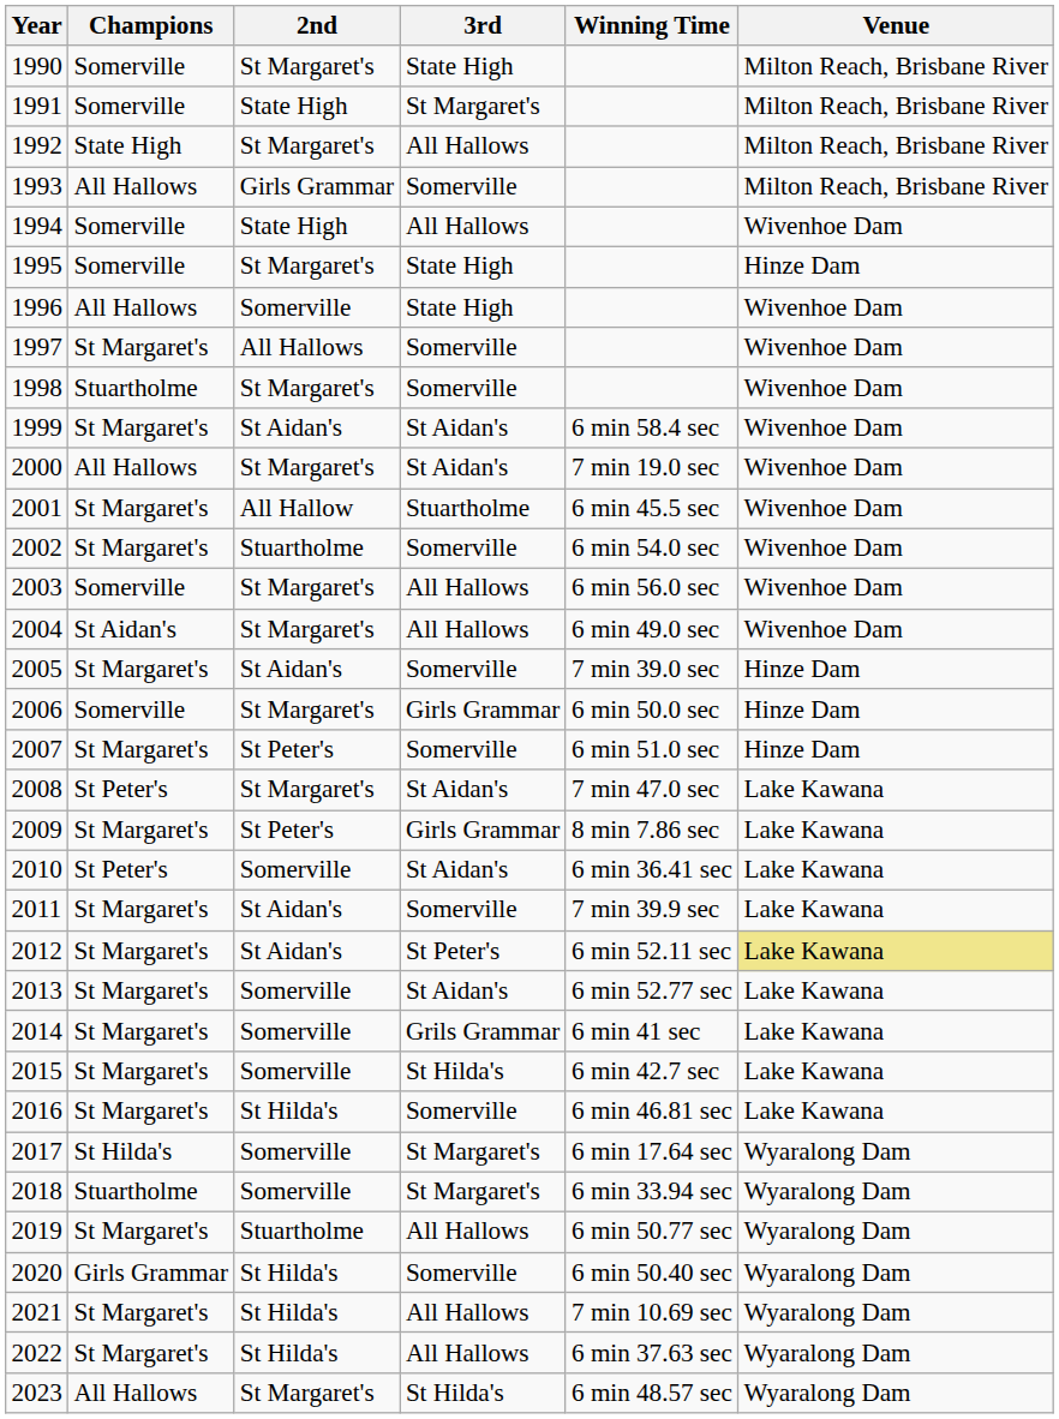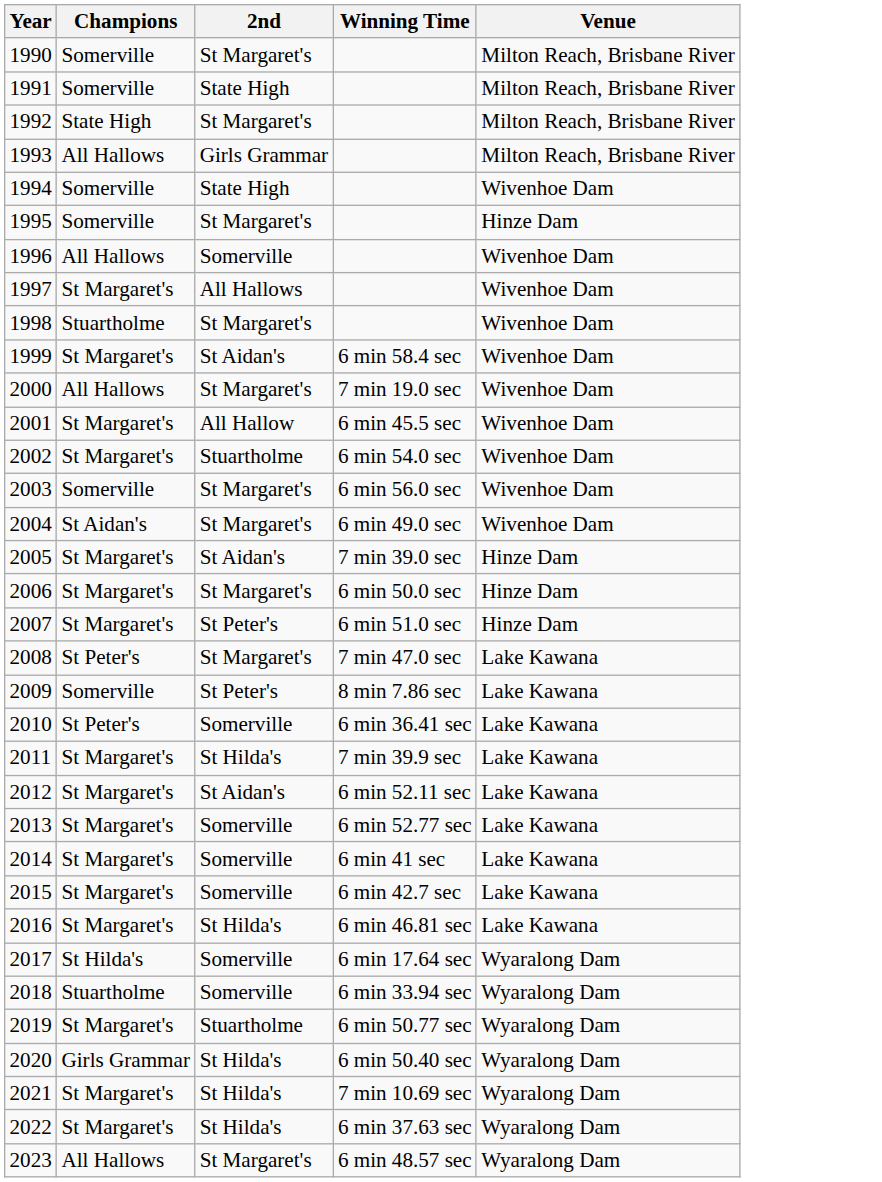 <table class="wikitable sortable">
 <tr>
 <th>Year</th>
 <th>Champions</th>
 <th>2nd</th>
-<th>3rd</th>
 <th>Winning Time</th>
 <th>Venue</th>
 </tr>
 <tr>
 <td>1990</td>
 <td>Somerville</td>
 <td>St Margaret's</td>
-<td>State High</td>
 <td></td>
 <td>Milton Reach, Brisbane River</td>
 </tr>
 <tr>
 <td>1991</td>
 <td>Somerville</td>
 <td>State High</td>
-<td>St Margaret's</td>
 <td></td>
 <td>Milton Reach, Brisbane River</td>
 </tr>
 <tr>
 <td>1992</td>
 <td>State High</td>
 <td>St Margaret's</td>
-<td>All Hallows</td>
 <td></td>
 <td>Milton Reach, Brisbane River</td>
 </tr>
 <tr>
 <td>1993</td>
 <td>All Hallows</td>
 <td>Girls Grammar</td>
-<td>Somerville</td>
 <td></td>
 <td>Milton Reach, Brisbane River</td>
 </tr>
 <tr>
 <td>1994</td>
 <td>Somerville</td>
 <td>State High</td>
-<td>All Hallows</td>
 <td></td>
 <td>Wivenhoe Dam</td>
 </tr>
 <tr>
 <td>1995</td>
 <td>Somerville</td>
 <td>St Margaret's</td>
-<td>State High</td>
 <td></td>
 <td>Hinze Dam</td>
 </tr>
 <tr>
 <td>1996</td>
 <td>All Hallows</td>
 <td>Somerville</td>
-<td>State High</td>
 <td></td>
 <td>Wivenhoe Dam</td>
 </tr>
 <tr>
 <td>1997</td>
 <td>St Margaret's</td>
 <td>All Hallows</td>
-<td>Somerville</td>
 <td></td>
 <td>Wivenhoe Dam</td>
 </tr>
 <tr>
 <td>1998</td>
 <td>Stuartholme</td>
 <td>St Margaret's</td>
-<td>Somerville</td>
 <td></td>
 <td>Wivenhoe Dam</td>
 </tr>
 <tr>
 <td>1999</td>
 <td>St Margaret's</td>
-<td>St Aidan's</td>
 <td>St Aidan's</td>
 <td>6 min 58.4 sec</td>
 <td>Wivenhoe Dam</td>
 </tr>
 <tr>
 <td>2000</td>
 <td>All Hallows</td>
 <td>St Margaret's</td>
-<td>St Aidan's</td>
 <td>7 min 19.0 sec</td>
 <td>Wivenhoe Dam</td>
 </tr>
 <tr>
 <td>2001</td>
 <td>St Margaret's</td>
 <td>All Hallow</td>
-<td>Stuartholme</td>
 <td>6 min 45.5 sec</td>
 <td>Wivenhoe Dam</td>
 </tr>
 <tr>
 <td>2002</td>
 <td>St Margaret's</td>
 <td>Stuartholme</td>
-<td>Somerville</td>
 <td>6 min 54.0 sec</td>
 <td>Wivenhoe Dam</td>
 </tr>
 <tr>
 <td>2003</td>
 <td>Somerville</td>
 <td>St Margaret's</td>
-<td>All Hallows</td>
 <td>6 min 56.0 sec</td>
 <td>Wivenhoe Dam</td>
 </tr>
 <tr>
 <td>2004</td>
 <td>St Aidan's</td>
 <td>St Margaret's</td>
-<td>All Hallows</td>
 <td>6 min 49.0 sec</td>
 <td>Wivenhoe Dam</td>
 </tr>
 <tr>
 <td>2005</td>
 <td>St Margaret's</td>
 <td>St Aidan's</td>
-<td>Somerville</td>
 <td>7 min 39.0 sec</td>
 <td>Hinze Dam</td>
 </tr>
 <tr>
 <td>2006</td>
-<td>Somerville</td>
 <td>St Margaret's</td>
-<td>Girls Grammar</td>
+<td>St Margaret's</td>
 <td>6 min 50.0 sec</td>
 <td>Hinze Dam</td>
 </tr>
 <tr>
 <td>2007</td>
 <td>St Margaret's</td>
 <td>St Peter's</td>
-<td>Somerville</td>
 <td>6 min 51.0 sec</td>
 <td>Hinze Dam</td>
 </tr>
 <tr>
 <td>2008</td>
 <td>St Peter's</td>
 <td>St Margaret's</td>
-<td>St Aidan's</td>
 <td>7 min 47.0 sec</td>
 <td>Lake Kawana</td>
 </tr>
 <tr>
 <td>2009</td>
-<td>St Margaret's</td>
+<td>Somerville</td>
 <td>St Peter's</td>
-<td>Girls Grammar</td>
 <td>8 min 7.86 sec</td>
 <td>Lake Kawana</td>
 </tr>
 <tr>
 <td>2010</td>
 <td>St Peter's</td>
 <td>Somerville</td>
-<td>St Aidan's</td>
 <td>6 min 36.41 sec</td>
 <td>Lake Kawana</td>
 </tr>
 <tr>
 <td>2011</td>
 <td>St Margaret's</td>
-<td>St Aidan's</td>
-<td>Somerville</td>
+<td>St Hilda's</td>
 <td>7 min 39.9 sec</td>
 <td>Lake Kawana</td>
 </tr>
 <tr>
 <td>2012</td>
 <td>St Margaret's</td>
 <td>St Aidan's</td>
-<td>St Peter's</td>
 <td>6 min 52.11 sec</td>
-<td style="background: khaki;">Lake Kawana</td>
+<td>Lake Kawana</td>
 </tr>
 <tr>
 <td>2013</td>
 <td>St Margaret's</td>
 <td>Somerville</td>
-<td>St Aidan's</td>
 <td>6 min 52.77 sec</td>
 <td>Lake Kawana</td>
 </tr>
 <tr>
 <td>2014</td>
 <td>St Margaret's</td>
 <td>Somerville</td>
-<td>Grils Grammar</td>
 <td>6 min 41 sec</td>
 <td>Lake Kawana</td>
 </tr>
 <tr>
 <td>2015<br></td>
 <td>St Margaret's</td>
 <td>Somerville</td>
-<td>St Hilda's</td>
 <td>6 min 42.7 sec</td>
 <td>Lake Kawana</td>
 </tr>
 <tr>
 <td>2016</td>
 <td>St Margaret's</td>
 <td>St Hilda's</td>
-<td>Somerville</td>
 <td>6 min 46.81 sec</td>
 <td>Lake Kawana</td>
 </tr>
 <tr>
 <td>2017</td>
 <td>St Hilda's</td>
 <td>Somerville</td>
-<td>St Margaret's</td>
 <td>6 min 17.64 sec</td>
 <td>Wyaralong Dam</td>
 </tr>
 <tr>
 <td>2018</td>
 <td>Stuartholme</td>
 <td>Somerville</td>
-<td>St Margaret's</td>
 <td>6 min 33.94 sec</td>
 <td>Wyaralong Dam</td>
 </tr>
 <tr>
 <td>2019</td>
 <td>St Margaret's</td>
 <td>Stuartholme</td>
-<td>All Hallows</td>
 <td>6 min 50.77 sec</td>
 <td>Wyaralong Dam</td>
 </tr>
 <tr>
 <td>2020</td>
 <td>Girls Grammar</td>
 <td>St Hilda's</td>
-<td>Somerville</td>
 <td>6 min 50.40 sec</td>
 <td>Wyaralong Dam</td>
 </tr>
 <tr>
 <td>2021</td>
 <td>St Margaret's</td>
 <td>St Hilda's</td>
-<td>All Hallows</td>
 <td>7 min 10.69 sec</td>
 <td>Wyaralong Dam</td>
 </tr>
 <tr>
 <td>2022</td>
 <td>St Margaret's</td>
 <td>St Hilda's</td>
-<td>All Hallows</td>
 <td>6 min 37.63 sec</td>
 <td>Wyaralong Dam</td>
 </tr>
 <tr>
 <td>2023</td>
 <td>All Hallows</td>
 <td>St Margaret's</td>
-<td>St Hilda's</td>
 <td>6 min 48.57 sec</td>
 <td>Wyaralong Dam</td>
 </tr>
 </table>
